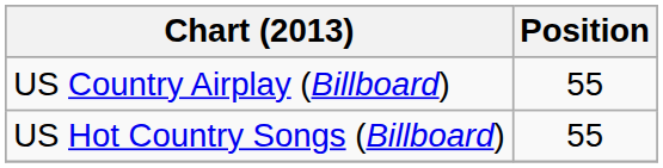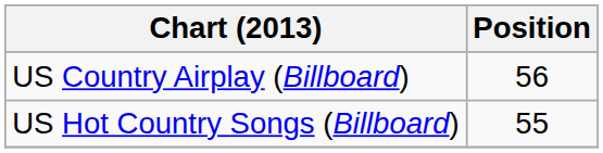 <table class="wikitable sortable">
 <tr>
 <th scope="col">Chart (2013)</th>
 <th scope="col">Position</th>
 </tr>
 <tr>
 <td>US <a href='#'>Country Airplay</a> (<em><a href='#'>Billboard</a></em>)</td>
-<td align="center">55</td>
+<td align="center">56</td>
 </tr>
 <tr>
 <td>US <a href='#'>Hot Country Songs</a> (<em><a href='#'>Billboard</a></em>)</td>
 <td align="center">55</td>
 </tr>
 <tr>
 </tr>
 </table>
